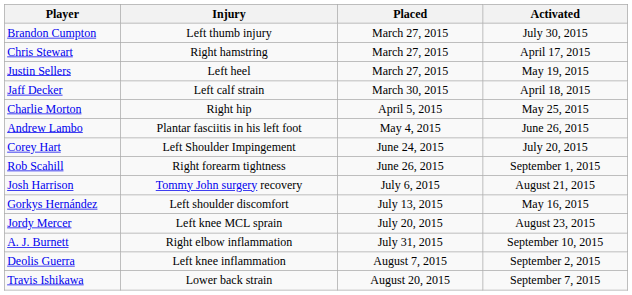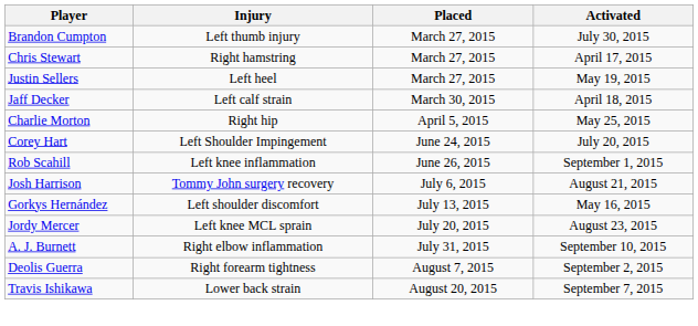 <table class="wikitable" style="width:52em; border:0; text-align:center;">
 <tr>
 <th width=16%>Player</th>
 <th width=30% class=unsortable>Injury</th>
 <th width=20% class=unsortable>Placed</th>
 <th width=20% class=unsortable>Activated</th>
 </tr>
 <tr>
 <td align=left><a href='#'>Brandon Cumpton</a></td>
 <td>Left thumb injury</td>
 <td>March 27, 2015</td>
 <td>July 30, 2015</td>
 </tr>
 <tr>
 <td align=left><a href='#'>Chris Stewart</a></td>
 <td>Right hamstring</td>
 <td>March 27, 2015</td>
 <td>April 17, 2015</td>
 </tr>
 <tr>
 <td align=left><a href='#'>Justin Sellers</a></td>
 <td>Left heel</td>
 <td>March 27, 2015</td>
 <td>May 19, 2015</td>
 </tr>
 <tr>
 <td align=left><a href='#'>Jaff Decker</a></td>
 <td>Left calf strain</td>
 <td>March 30, 2015</td>
 <td>April 18, 2015</td>
 </tr>
 <tr>
 <td align=left><a href='#'>Charlie Morton</a></td>
 <td>Right hip</td>
 <td>April 5, 2015</td>
 <td>May 25, 2015</td>
 </tr>
 <tr>
-<td align=left><a href='#'>Andrew Lambo</a></td>
-<td>Plantar fasciitis in his left foot</td>
-<td>May 4, 2015</td>
-<td>June 26, 2015</td>
-</tr>
-<tr>
 <td align=left><a href='#'>Corey Hart</a></td>
 <td>Left Shoulder Impingement</td>
 <td>June 24, 2015</td>
 <td>July 20, 2015</td>
 </tr>
 <tr>
 <td align=left><a href='#'>Rob Scahill</a></td>
-<td>Right forearm tightness</td>
+<td>Left knee inflammation</td>
 <td>June 26, 2015</td>
 <td>September 1, 2015</td>
 </tr>
 <tr>
 <td align=left><a href='#'>Josh Harrison</a></td>
 <td><a href='#'>Tommy John surgery</a> recovery</td>
 <td>July 6, 2015</td>
 <td>August 21, 2015</td>
 </tr>
 <tr>
 <td align=left><a href='#'>Gorkys Hernández</a></td>
 <td>Left shoulder discomfort</td>
 <td>July 13, 2015</td>
 <td>May 16, 2015</td>
 </tr>
 <tr>
 <td align=left><a href='#'>Jordy Mercer</a></td>
 <td>Left knee MCL sprain</td>
 <td>July 20, 2015</td>
 <td>August 23, 2015</td>
 </tr>
 <tr>
 <td align=left><a href='#'>A. J. Burnett</a></td>
 <td>Right elbow inflammation</td>
 <td>July 31, 2015</td>
 <td>September 10, 2015</td>
 </tr>
 <tr>
 <td align=left><a href='#'>Deolis Guerra</a></td>
-<td>Left knee inflammation</td>
+<td>Right forearm tightness</td>
 <td>August 7, 2015</td>
 <td>September 2, 2015</td>
 </tr>
 <tr>
 <td align=left><a href='#'>Travis Ishikawa</a></td>
 <td>Lower back strain</td>
 <td>August 20, 2015</td>
 <td>September 7, 2015</td>
 </tr>
 <tr>
 </tr>
 </table>
